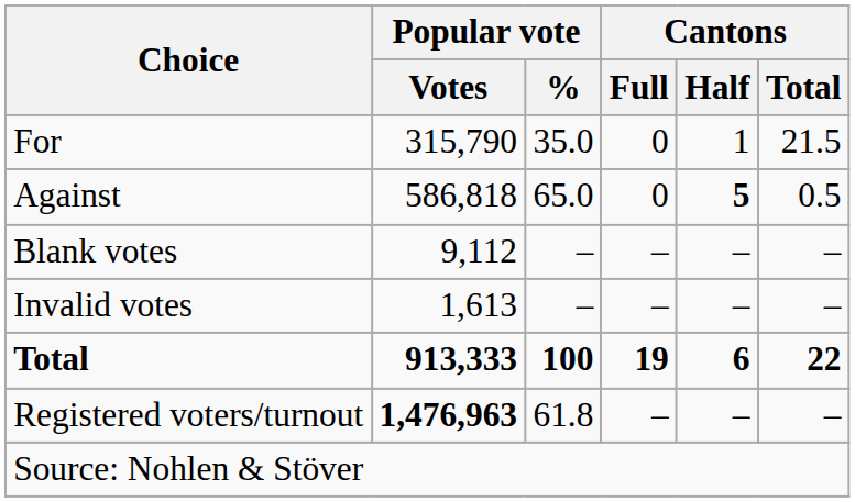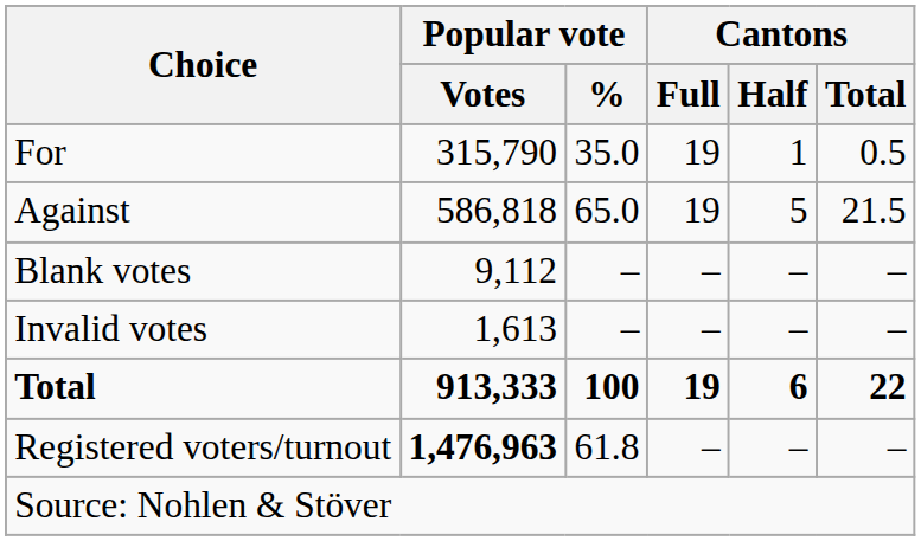 <table class=wikitable style=text-align:right>
 <tr>
 <th rowspan=2>Choice</th>
 <th colspan=2>Popular vote</th>
 <th colspan=3>Cantons</th>
 </tr>
 <tr>
 <th>Votes</th>
 <th>%</th>
 <th>Full</th>
 <th>Half</th>
 <th>Total</th>
 </tr>
 <tr>
 <td align=left>For</td>
 <td>315,790</td>
 <td>35.0</td>
-<td>0</td>
+<td>19</td>
 <td>1</td>
-<td>21.5</td>
+<td>0.5</td>
 </tr>
 <tr>
 <td align=left>Against</td>
 <td>586,818</td>
 <td>65.0</td>
-<td>0</td>
-<td><strong>5</strong></td>
-<td>0.5</td>
+<td>19</td>
+<td>5</td>
+<td>21.5</td>
 </tr>
 <tr>
 <td align=left>Blank votes</td>
 <td>9,112</td>
 <td>–</td>
 <td>–</td>
 <td>–</td>
 <td>–</td>
 </tr>
 <tr>
 <td align=left>Invalid votes</td>
 <td>1,613</td>
 <td>–</td>
 <td>–</td>
 <td>–</td>
 <td>–</td>
 </tr>
 <tr>
 <td align=left><strong>Total</strong></td>
 <td><strong>913,333</strong></td>
 <td><strong>100</strong></td>
 <td><strong>19</strong></td>
 <td><strong>6</strong></td>
 <td><strong>22</strong></td>
 </tr>
 <tr>
 <td align=left>Registered voters/turnout</td>
 <td><strong>1,476,963</strong></td>
 <td>61.8</td>
 <td>–</td>
 <td>–</td>
 <td>–</td>
 </tr>
 <tr>
 <td align=left colspan=6>Source: Nohlen & Stöver</td>
 </tr>
 </table>
